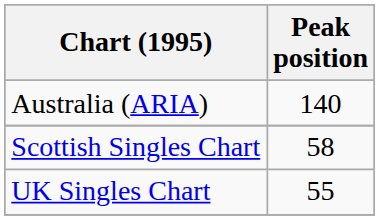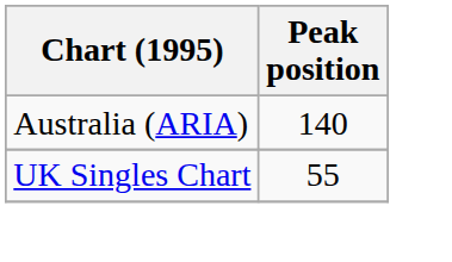 <table class="wikitable sortable">
 <tr>
 <th align="left">Chart (1995)</th>
 <th align="center">Peak<br>position</th>
 </tr>
 <tr>
 <td align="left">Australia (<a href='#'>ARIA</a>)</td>
 <td align="center">140</td>
 </tr>
 <tr>
 </tr>
 <tr>
-<td align="left"><a href='#'>Scottish Singles Chart</a></td>
-<td align="center">58</td>
-</tr>
-<tr>
 <td align="left"><a href='#'>UK Singles Chart</a></td>
 <td align="center">55</td>
 </tr>
 <tr>
 </tr>
 </table>
